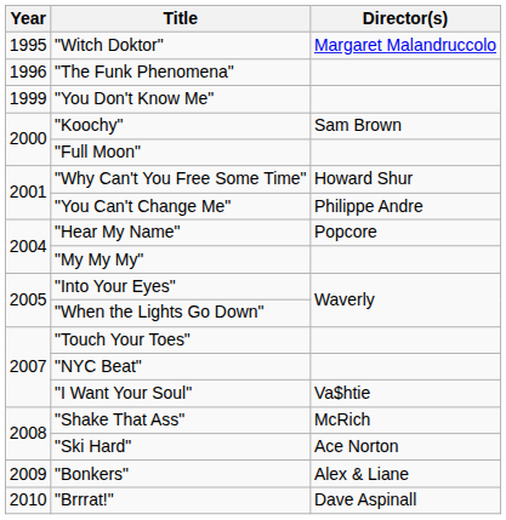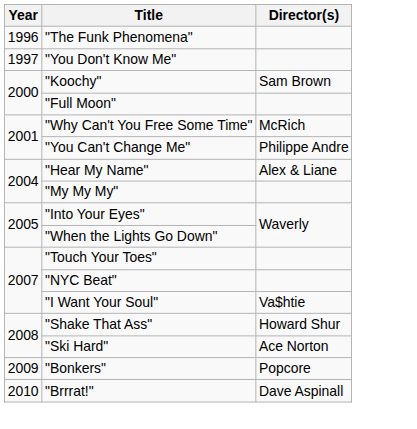 <table class="wikitable">
 <tr>
 <th>Year</th>
 <th>Title</th>
 <th>Director(s)</th>
 </tr>
 <tr>
-<td>1995</td>
-<td>"Witch Doktor"</td>
-<td><a href='#'>Margaret Malandruccolo</a></td>
-</tr>
-<tr>
 <td>1996</td>
 <td>"The Funk Phenomena"</td>
 <td></td>
 </tr>
 <tr>
-<td>1999</td>
+<td>1997</td>
 <td>"You Don't Know Me"</td>
 <td></td>
 </tr>
 <tr>
 <td rowspan="2">2000</td>
 <td>"Koochy"</td>
 <td>Sam Brown</td>
 </tr>
 <tr>
 <td>"Full Moon"</td>
 <td></td>
 </tr>
 <tr>
 <td rowspan="2">2001</td>
 <td>"Why Can't You Free Some Time"</td>
-<td>Howard Shur</td>
+<td>McRich</td>
 </tr>
 <tr>
 <td>"You Can't Change Me"</td>
 <td>Philippe Andre</td>
 </tr>
 <tr>
 <td rowspan="2">2004</td>
 <td>"Hear My Name"</td>
-<td>Popcore</td>
+<td>Alex & Liane</td>
 </tr>
 <tr>
 <td>"My My My"</td>
 <td></td>
 </tr>
 <tr>
 <td rowspan="2">2005</td>
 <td>"Into Your Eyes"</td>
 <td rowspan="2">Waverly</td>
 </tr>
 <tr>
 <td>"When the Lights Go Down"</td>
 </tr>
 <tr>
 <td rowspan="3">2007</td>
 <td>"Touch Your Toes"</td>
 <td></td>
 </tr>
 <tr>
 <td>"NYC Beat"</td>
 <td></td>
 </tr>
 <tr>
 <td>"I Want Your Soul"</td>
 <td>Va$htie</td>
 </tr>
 <tr>
 <td rowspan="2">2008</td>
 <td>"Shake That Ass"</td>
-<td>McRich</td>
+<td>Howard Shur</td>
 </tr>
 <tr>
 <td>"Ski Hard"</td>
 <td>Ace Norton</td>
 </tr>
 <tr>
 <td>2009</td>
 <td>"Bonkers"</td>
-<td>Alex & Liane</td>
+<td>Popcore</td>
 </tr>
 <tr>
 <td>2010</td>
 <td>"Brrrat!"</td>
 <td>Dave Aspinall</td>
 </tr>
 </table>
